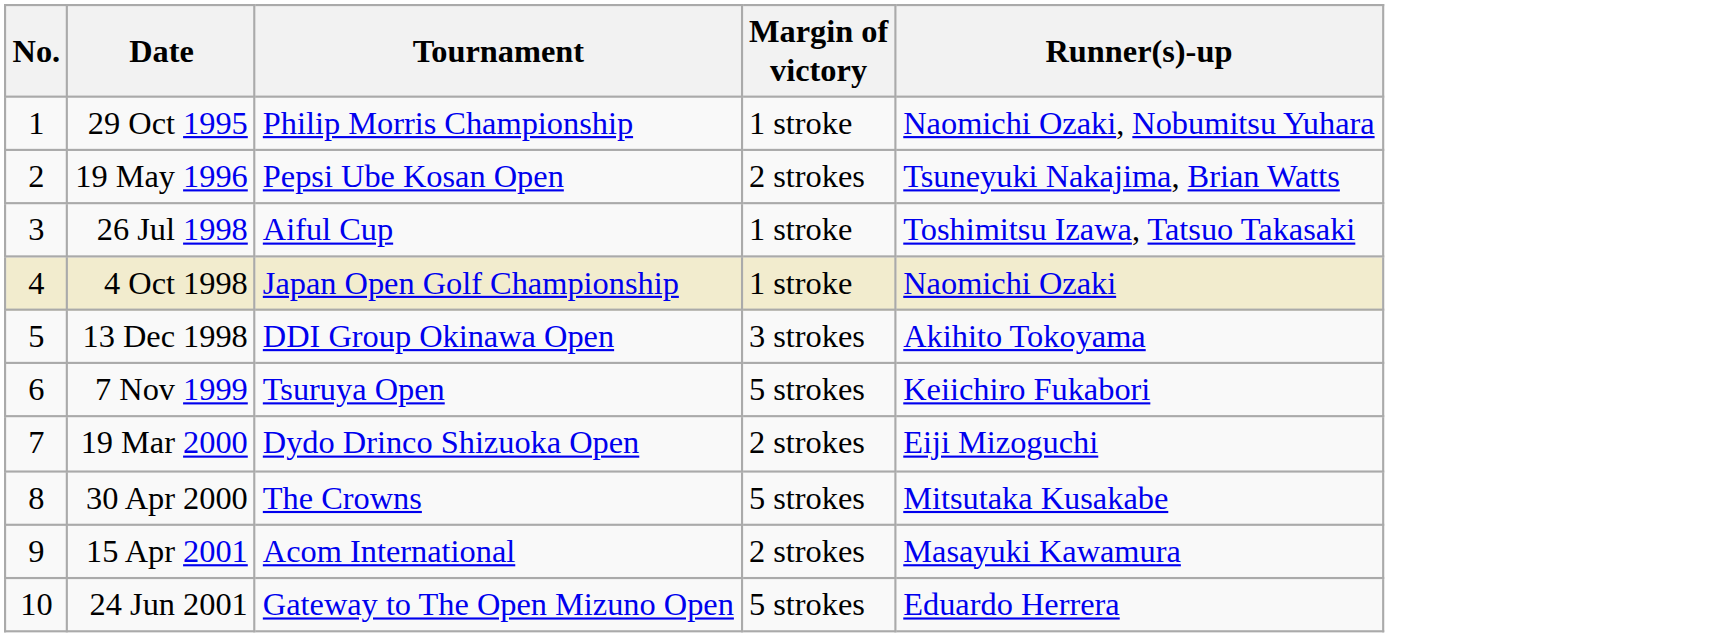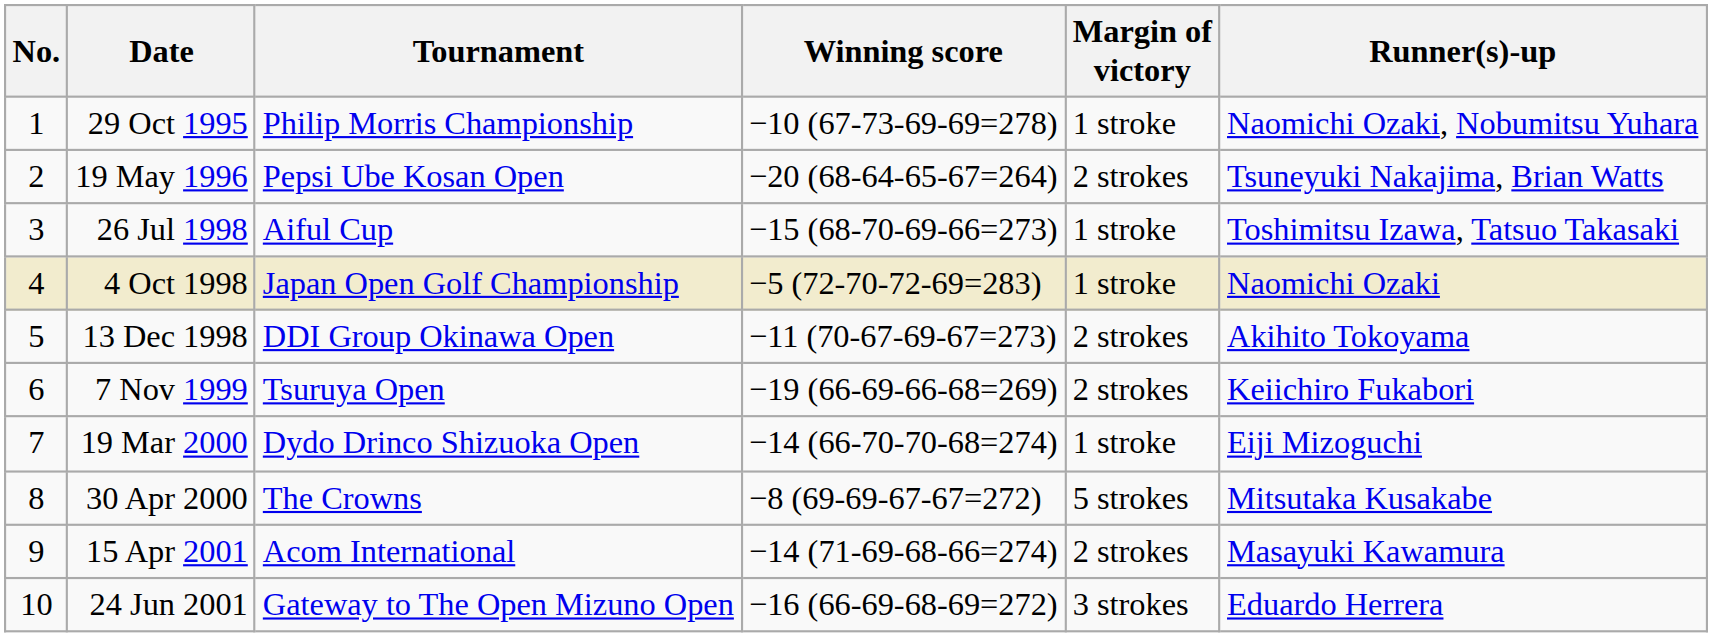 <table class="wikitable" style="font-size:95%;">
 <tr>
 <th>No.</th>
 <th>Date</th>
 <th>Tournament</th>
+<th>Winning score</th>
 <th>Margin of<br>victory</th>
 <th>Runner(s)-up</th>
 </tr>
 <tr>
 <td align=center>1</td>
 <td align=right>29 Oct <a href='#'>1995</a></td>
 <td><a href='#'>Philip Morris Championship</a></td>
+<td>−10 (67-73-69-69=278)</td>
 <td>1 stroke</td>
 <td> <a href='#'>Naomichi Ozaki</a>,  <a href='#'>Nobumitsu Yuhara</a></td>
 </tr>
 <tr>
 <td align=center>2</td>
 <td align=right>19 May <a href='#'>1996</a></td>
 <td><a href='#'>Pepsi Ube Kosan Open</a></td>
+<td>−20 (68-64-65-67=264)</td>
 <td>2 strokes</td>
 <td> <a href='#'>Tsuneyuki Nakajima</a>,  <a href='#'>Brian Watts</a></td>
 </tr>
 <tr>
 <td align=center>3</td>
 <td align=right>26 Jul <a href='#'>1998</a></td>
 <td><a href='#'>Aiful Cup</a></td>
+<td>−15 (68-70-69-66=273)</td>
 <td>1 stroke</td>
 <td> <a href='#'>Toshimitsu Izawa</a>,  <a href='#'>Tatsuo Takasaki</a></td>
 </tr>
 <tr style="background:#f2ecce;">
 <td align=center>4</td>
 <td align=right>4 Oct 1998</td>
 <td><a href='#'>Japan Open Golf Championship</a></td>
+<td>−5 (72-70-72-69=283)</td>
 <td>1 stroke</td>
 <td> <a href='#'>Naomichi Ozaki</a></td>
 </tr>
 <tr>
 <td align=center>5</td>
 <td align=right>13 Dec 1998</td>
 <td><a href='#'>DDI Group Okinawa Open</a></td>
-<td>3 strokes</td>
+<td>−11 (70-67-69-67=273)</td>
+<td>2 strokes</td>
 <td> <a href='#'>Akihito Tokoyama</a></td>
 </tr>
 <tr>
 <td align=center>6</td>
 <td align=right>7 Nov <a href='#'>1999</a></td>
 <td><a href='#'>Tsuruya Open</a></td>
-<td>5 strokes</td>
+<td>−19 (66-69-66-68=269)</td>
+<td>2 strokes</td>
 <td> <a href='#'>Keiichiro Fukabori</a></td>
 </tr>
 <tr>
 <td align=center>7</td>
 <td align=right>19 Mar <a href='#'>2000</a></td>
 <td><a href='#'>Dydo Drinco Shizuoka Open</a></td>
-<td>2 strokes</td>
+<td>−14 (66-70-70-68=274)</td>
+<td>1 stroke</td>
 <td> <a href='#'>Eiji Mizoguchi</a></td>
 </tr>
 <tr>
 <td align=center>8</td>
 <td align=right>30 Apr 2000</td>
 <td><a href='#'>The Crowns</a></td>
+<td>−8 (69-69-67-67=272)</td>
 <td>5 strokes</td>
 <td> <a href='#'>Mitsutaka Kusakabe</a></td>
 </tr>
 <tr>
 <td align=center>9</td>
 <td align=right>15 Apr <a href='#'>2001</a></td>
 <td><a href='#'>Acom International</a></td>
+<td>−14 (71-69-68-66=274)</td>
 <td>2 strokes</td>
 <td> <a href='#'>Masayuki Kawamura</a></td>
 </tr>
 <tr>
 <td align=center>10</td>
 <td align=right>24 Jun 2001</td>
 <td><a href='#'>Gateway to The Open Mizuno Open</a></td>
-<td>5 strokes</td>
+<td>−16 (66-69-68-69=272)</td>
+<td>3 strokes</td>
 <td> <a href='#'>Eduardo Herrera</a></td>
 </tr>
 </table>
